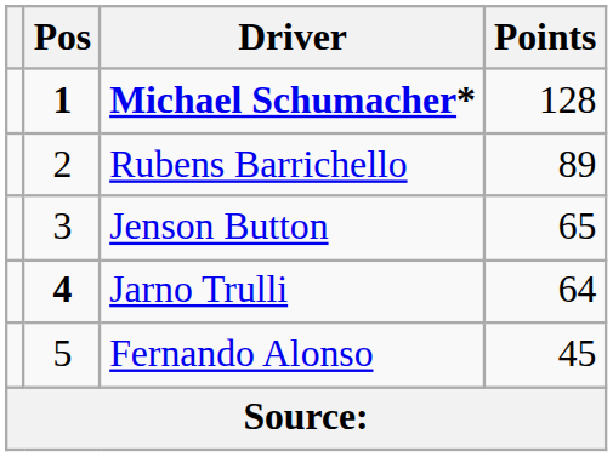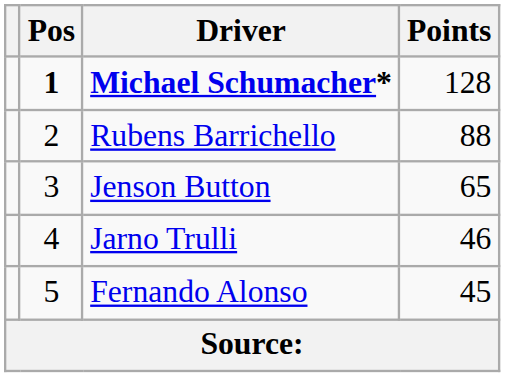 <table class="wikitable" style="font-size: 85%;">
 <tr>
 <th></th>
 <th>Pos</th>
 <th>Driver</th>
 <th>Points</th>
 </tr>
 <tr>
 <td></td>
 <td align="center"><strong>1</strong></td>
 <td> <strong><a href='#'>Michael Schumacher</a>*</strong></td>
 <td align="right">128</td>
 </tr>
 <tr>
 <td></td>
 <td align="center">2</td>
 <td> <a href='#'>Rubens Barrichello</a></td>
-<td align="right">89</td>
+<td align="right">88</td>
 </tr>
 <tr>
 <td></td>
 <td align="center">3</td>
 <td> <a href='#'>Jenson Button</a></td>
 <td align="right">65</td>
 </tr>
 <tr>
 <td></td>
-<td align="center"><strong>4</strong></td>
+<td align="center">4</td>
 <td> <a href='#'>Jarno Trulli</a></td>
-<td align="right">64</td>
+<td align="right">46</td>
 </tr>
 <tr>
 <td></td>
 <td align="center">5</td>
 <td> <a href='#'>Fernando Alonso</a></td>
 <td align="right">45</td>
 </tr>
 <tr>
 <th colspan=4>Source:</th>
 </tr>
 </table>
